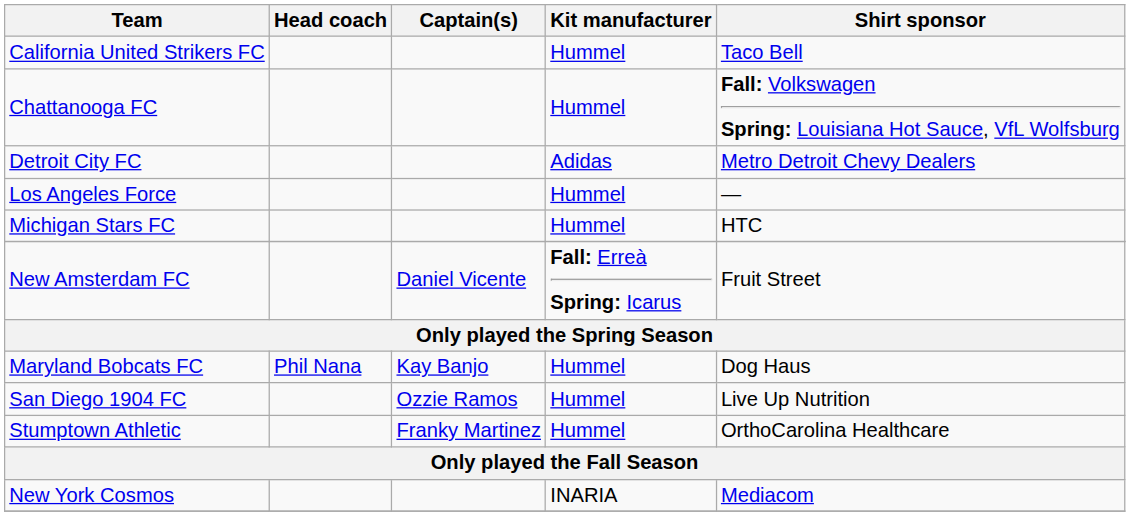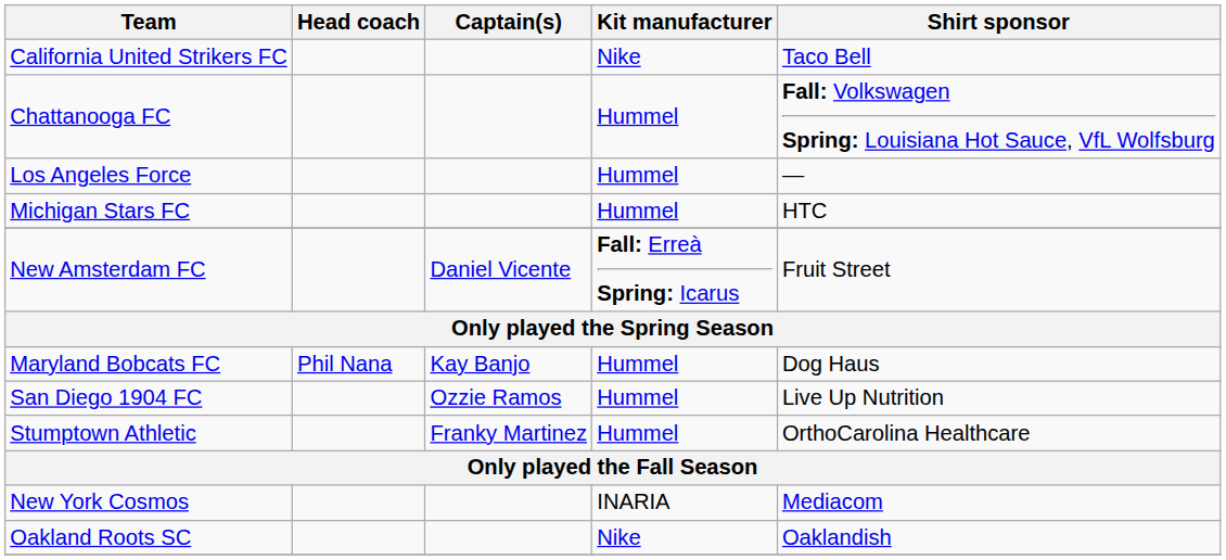 <table class="wikitable sortable" style="text-align: left;">
 <tr>
 <th>Team</th>
 <th>Head coach</th>
 <th>Captain(s)</th>
 <th>Kit manufacturer</th>
 <th>Shirt sponsor</th>
 </tr>
 <tr>
 <td><a href='#'>California United Strikers FC</a></td>
 <td> </td>
 <td> </td>
-<td> <a href='#'>Hummel</a></td>
+<td> <a href='#'>Nike</a></td>
 <td><a href='#'>Taco Bell</a></td>
 </tr>
 <tr>
 <td><a href='#'>Chattanooga FC</a></td>
 <td> </td>
 <td> </td>
 <td> <a href='#'>Hummel</a></td>
 <td><strong>Fall:</strong> <a href='#'>Volkswagen</a> <hr> <strong>Spring:</strong> <a href='#'>Louisiana Hot Sauce</a>, <a href='#'>VfL Wolfsburg</a></td>
-</tr>
-<tr>
-<td><a href='#'>Detroit City FC</a></td>
-<td> </td>
-<td> </td>
-<td> <a href='#'>Adidas</a></td>
-<td><a href='#'>Metro Detroit Chevy Dealers</a></td>
 </tr>
 <tr>
 <td><a href='#'>Los Angeles Force</a></td>
 <td> </td>
 <td> </td>
 <td> <a href='#'>Hummel</a></td>
 <td>—</td>
 </tr>
 <tr>
 <td><a href='#'>Michigan Stars FC</a></td>
 <td> </td>
 <td> </td>
 <td> <a href='#'>Hummel</a></td>
 <td>HTC</td>
 </tr>
 <tr>
 </tr>
 <tr>
 <td><a href='#'>New Amsterdam FC</a></td>
 <td> </td>
 <td> <a href='#'>Daniel Vicente</a></td>
 <td><strong>Fall:</strong>  <a href='#'>Erreà</a> <hr> <strong>Spring:</strong>  <a href='#'>Icarus</a></td>
 <td>Fruit Street</td>
 </tr>
 <tr>
 <th colspan=5 align=center><strong>Only played the Spring Season</strong></th>
 </tr>
 <tr>
 <td><a href='#'>Maryland Bobcats FC</a></td>
 <td> <a href='#'>Phil Nana</a></td>
 <td> <a href='#'>Kay Banjo</a></td>
 <td> <a href='#'>Hummel</a></td>
 <td>Dog Haus</td>
 </tr>
 <tr>
 <td><a href='#'>San Diego 1904 FC</a></td>
 <td> </td>
 <td> <a href='#'>Ozzie Ramos</a></td>
 <td> <a href='#'>Hummel</a></td>
 <td>Live Up Nutrition</td>
 </tr>
 <tr>
 <td><a href='#'>Stumptown Athletic</a></td>
 <td> </td>
 <td> <a href='#'>Franky Martinez</a></td>
 <td> <a href='#'>Hummel</a></td>
 <td>OrthoCarolina Healthcare</td>
 </tr>
 <tr>
 <th colspan=5 align=center><strong>Only played the Fall Season</strong></th>
 </tr>
 <tr>
 <td><a href='#'>New York Cosmos</a></td>
 <td> </td>
 <td> </td>
 <td> INARIA</td>
 <td><a href='#'>Mediacom</a></td>
 </tr>
 <tr>
+<td><a href='#'>Oakland Roots SC</a></td>
+<td> </td>
+<td> </td>
+<td> <a href='#'>Nike</a></td>
+<td><a href='#'>Oaklandish</a></td>
+</tr>
+<tr>
 </tr>
 </table>
